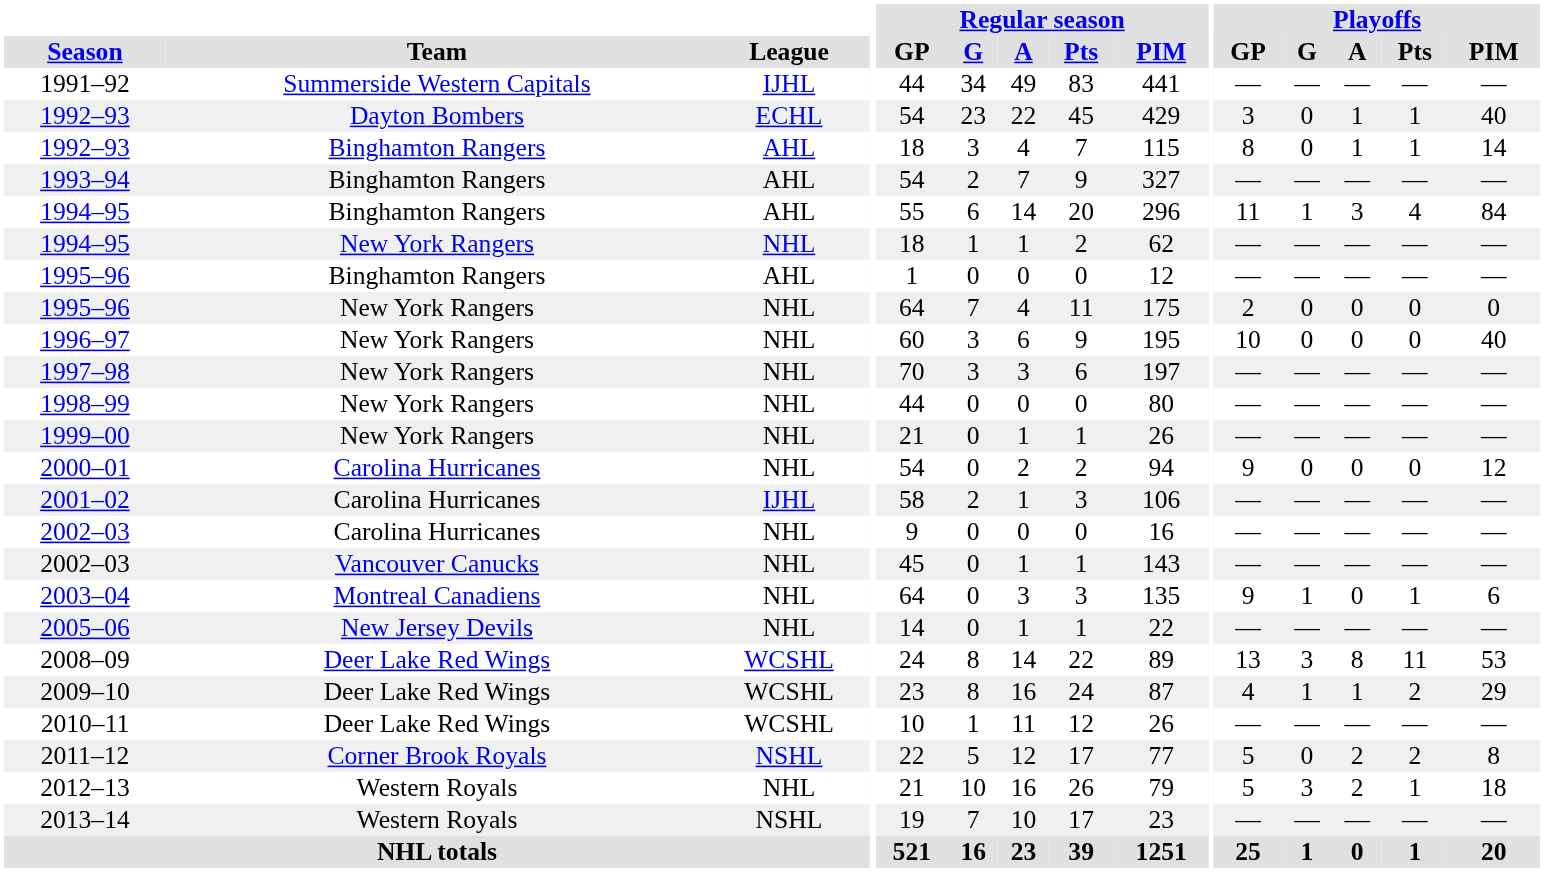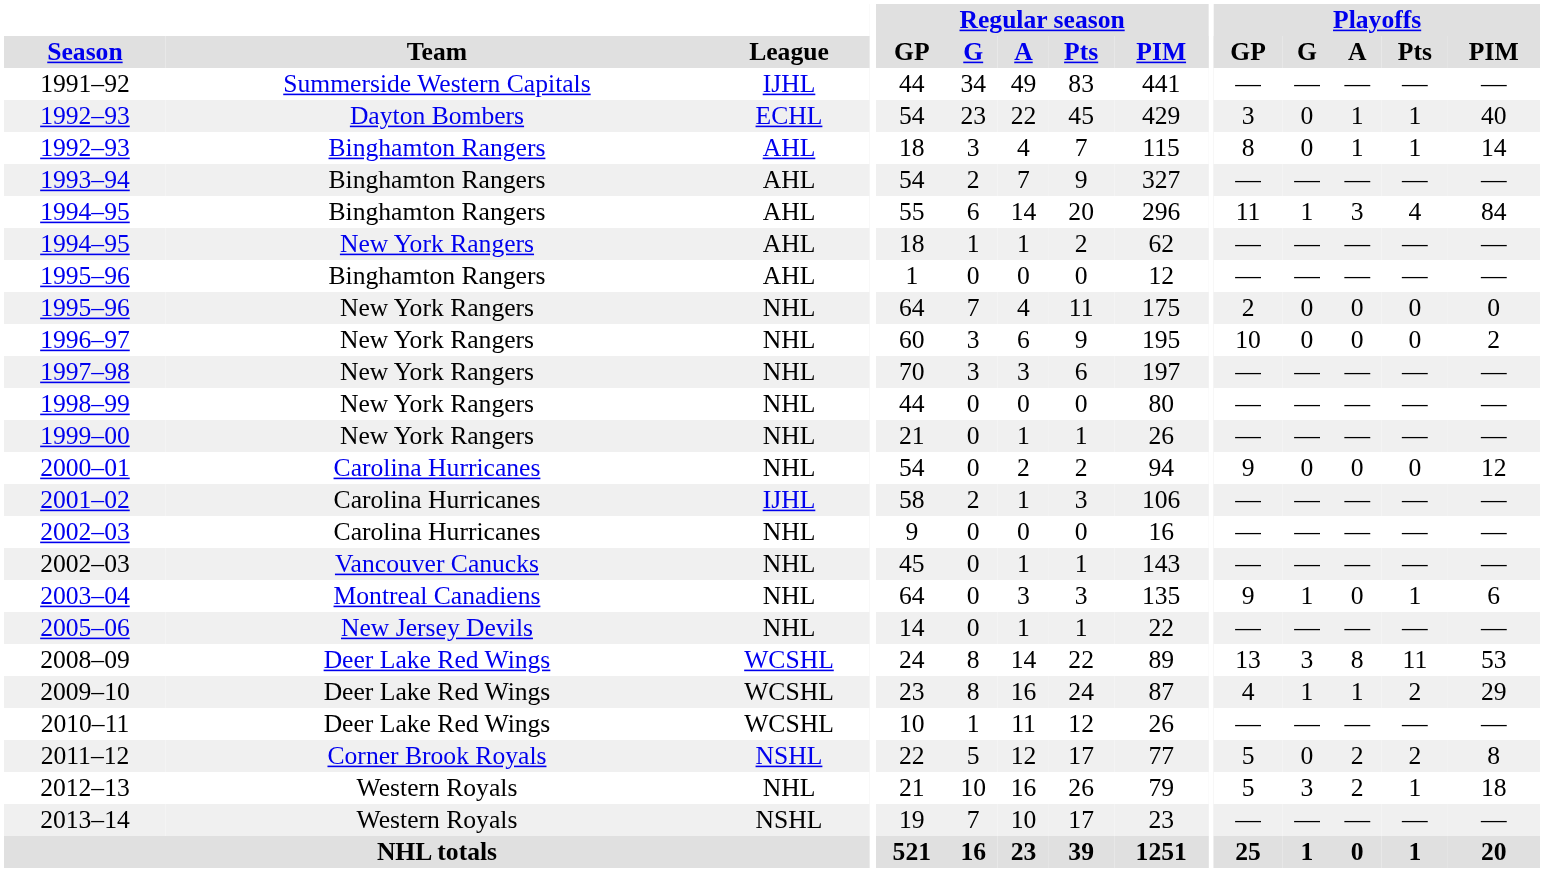 <table border="0" cellpadding="1" cellspacing="0" style="text-align:center; width:60em;">
 <tr bgcolor="#e0e0e0">
 <th colspan="3" bgcolor="#ffffff"></th>
 <th rowspan="100" bgcolor="#ffffff"></th>
 <th colspan="5"><a href='#'>Regular season</a></th>
 <th rowspan="100" bgcolor="#ffffff"></th>
 <th colspan="5"><a href='#'>Playoffs</a></th>
 </tr>
 <tr bgcolor="#e0e0e0">
 <th><a href='#'>Season</a></th>
 <th>Team</th>
 <th>League</th>
 <th>GP</th>
 <th><a href='#'>G</a></th>
 <th><a href='#'>A</a></th>
 <th><a href='#'>Pts</a></th>
 <th><a href='#'>PIM</a></th>
 <th>GP</th>
 <th>G</th>
 <th>A</th>
 <th>Pts</th>
 <th>PIM</th>
 </tr>
 <tr>
 <td>1991–92</td>
 <td><a href='#'>Summerside Western Capitals</a></td>
 <td><a href='#'>IJHL</a></td>
 <td>44</td>
 <td>34</td>
 <td>49</td>
 <td>83</td>
 <td>441</td>
 <td>—</td>
 <td>—</td>
 <td>—</td>
 <td>—</td>
 <td>—</td>
 </tr>
 <tr bgcolor="#f0f0f0">
 <td><a href='#'>1992–93</a></td>
 <td><a href='#'>Dayton Bombers</a></td>
 <td><a href='#'>ECHL</a></td>
 <td>54</td>
 <td>23</td>
 <td>22</td>
 <td>45</td>
 <td>429</td>
 <td>3</td>
 <td>0</td>
 <td>1</td>
 <td>1</td>
 <td>40</td>
 </tr>
 <tr>
 <td><a href='#'>1992–93</a></td>
 <td><a href='#'>Binghamton Rangers</a></td>
 <td><a href='#'>AHL</a></td>
 <td>18</td>
 <td>3</td>
 <td>4</td>
 <td>7</td>
 <td>115</td>
 <td>8</td>
 <td>0</td>
 <td>1</td>
 <td>1</td>
 <td>14</td>
 </tr>
 <tr bgcolor="#f0f0f0">
 <td><a href='#'>1993–94</a></td>
 <td>Binghamton Rangers</td>
 <td>AHL</td>
 <td>54</td>
 <td>2</td>
 <td>7</td>
 <td>9</td>
 <td>327</td>
 <td>—</td>
 <td>—</td>
 <td>—</td>
 <td>—</td>
 <td>—</td>
 </tr>
 <tr>
 <td><a href='#'>1994–95</a></td>
 <td>Binghamton Rangers</td>
 <td>AHL</td>
 <td>55</td>
 <td>6</td>
 <td>14</td>
 <td>20</td>
 <td>296</td>
 <td>11</td>
 <td>1</td>
 <td>3</td>
 <td>4</td>
 <td>84</td>
 </tr>
 <tr bgcolor="#f0f0f0">
 <td><a href='#'>1994–95</a></td>
 <td><a href='#'>New York Rangers</a></td>
-<td><a href='#'>NHL</a></td>
+<td>AHL</td>
 <td>18</td>
 <td>1</td>
 <td>1</td>
 <td>2</td>
 <td>62</td>
 <td>—</td>
 <td>—</td>
 <td>—</td>
 <td>—</td>
 <td>—</td>
 </tr>
 <tr>
 <td><a href='#'>1995–96</a></td>
 <td>Binghamton Rangers</td>
 <td>AHL</td>
 <td>1</td>
 <td>0</td>
 <td>0</td>
 <td>0</td>
 <td>12</td>
 <td>—</td>
 <td>—</td>
 <td>—</td>
 <td>—</td>
 <td>—</td>
 </tr>
 <tr bgcolor="#f0f0f0">
 <td><a href='#'>1995–96</a></td>
 <td>New York Rangers</td>
 <td>NHL</td>
 <td>64</td>
 <td>7</td>
 <td>4</td>
 <td>11</td>
 <td>175</td>
 <td>2</td>
 <td>0</td>
 <td>0</td>
 <td>0</td>
 <td>0</td>
 </tr>
 <tr>
 <td><a href='#'>1996–97</a></td>
 <td>New York Rangers</td>
 <td>NHL</td>
 <td>60</td>
 <td>3</td>
 <td>6</td>
 <td>9</td>
 <td>195</td>
 <td>10</td>
 <td>0</td>
 <td>0</td>
 <td>0</td>
-<td>40</td>
+<td>2</td>
 </tr>
 <tr bgcolor="#f0f0f0">
 <td><a href='#'>1997–98</a></td>
 <td>New York Rangers</td>
 <td>NHL</td>
 <td>70</td>
 <td>3</td>
 <td>3</td>
 <td>6</td>
 <td>197</td>
 <td>—</td>
 <td>—</td>
 <td>—</td>
 <td>—</td>
 <td>—</td>
 </tr>
 <tr>
 <td><a href='#'>1998–99</a></td>
 <td>New York Rangers</td>
 <td>NHL</td>
 <td>44</td>
 <td>0</td>
 <td>0</td>
 <td>0</td>
 <td>80</td>
 <td>—</td>
 <td>—</td>
 <td>—</td>
 <td>—</td>
 <td>—</td>
 </tr>
 <tr bgcolor="#f0f0f0">
 <td><a href='#'>1999–00</a></td>
 <td>New York Rangers</td>
 <td>NHL</td>
 <td>21</td>
 <td>0</td>
 <td>1</td>
 <td>1</td>
 <td>26</td>
 <td>—</td>
 <td>—</td>
 <td>—</td>
 <td>—</td>
 <td>—</td>
 </tr>
 <tr>
 <td><a href='#'>2000–01</a></td>
 <td><a href='#'>Carolina Hurricanes</a></td>
 <td>NHL</td>
 <td>54</td>
 <td>0</td>
 <td>2</td>
 <td>2</td>
 <td>94</td>
 <td>9</td>
 <td>0</td>
 <td>0</td>
 <td>0</td>
 <td>12</td>
 </tr>
 <tr bgcolor="#f0f0f0">
 <td><a href='#'>2001–02</a></td>
 <td>Carolina Hurricanes</td>
 <td><a href='#'>IJHL</a></td>
 <td>58</td>
 <td>2</td>
 <td>1</td>
 <td>3</td>
 <td>106</td>
 <td>—</td>
 <td>—</td>
 <td>—</td>
 <td>—</td>
 <td>—</td>
 </tr>
 <tr>
 <td><a href='#'>2002–03</a></td>
 <td>Carolina Hurricanes</td>
 <td>NHL</td>
 <td>9</td>
 <td>0</td>
 <td>0</td>
 <td>0</td>
 <td>16</td>
 <td>—</td>
 <td>—</td>
 <td>—</td>
 <td>—</td>
 <td>—</td>
 </tr>
 <tr bgcolor="#f0f0f0">
 <td>2002–03</td>
 <td><a href='#'>Vancouver Canucks</a></td>
 <td>NHL</td>
 <td>45</td>
 <td>0</td>
 <td>1</td>
 <td>1</td>
 <td>143</td>
 <td>—</td>
 <td>—</td>
 <td>—</td>
 <td>—</td>
 <td>—</td>
 </tr>
 <tr>
 <td><a href='#'>2003–04</a></td>
 <td><a href='#'>Montreal Canadiens</a></td>
 <td>NHL</td>
 <td>64</td>
 <td>0</td>
 <td>3</td>
 <td>3</td>
 <td>135</td>
 <td>9</td>
 <td>1</td>
 <td>0</td>
 <td>1</td>
 <td>6</td>
 </tr>
 <tr bgcolor="#f0f0f0">
 <td><a href='#'>2005–06</a></td>
 <td><a href='#'>New Jersey Devils</a></td>
 <td>NHL</td>
 <td>14</td>
 <td>0</td>
 <td>1</td>
 <td>1</td>
 <td>22</td>
 <td>—</td>
 <td>—</td>
 <td>—</td>
 <td>—</td>
 <td>—</td>
 </tr>
 <tr>
 <td>2008–09</td>
 <td><a href='#'>Deer Lake Red Wings</a></td>
 <td><a href='#'>WCSHL</a></td>
 <td>24</td>
 <td>8</td>
 <td>14</td>
 <td>22</td>
 <td>89</td>
 <td>13</td>
 <td>3</td>
 <td>8</td>
 <td>11</td>
 <td>53</td>
 </tr>
 <tr bgcolor="#f0f0f0">
 <td>2009–10</td>
 <td>Deer Lake Red Wings</td>
 <td>WCSHL</td>
 <td>23</td>
 <td>8</td>
 <td>16</td>
 <td>24</td>
 <td>87</td>
 <td>4</td>
 <td>1</td>
 <td>1</td>
 <td>2</td>
 <td>29</td>
 </tr>
 <tr>
 <td>2010–11</td>
 <td>Deer Lake Red Wings</td>
 <td>WCSHL</td>
 <td>10</td>
 <td>1</td>
 <td>11</td>
 <td>12</td>
 <td>26</td>
 <td>—</td>
 <td>—</td>
 <td>—</td>
 <td>—</td>
 <td>—</td>
 </tr>
 <tr bgcolor="#f0f0f0">
 <td>2011–12</td>
 <td><a href='#'>Corner Brook Royals</a></td>
 <td><a href='#'>NSHL</a></td>
 <td>22</td>
 <td>5</td>
 <td>12</td>
 <td>17</td>
 <td>77</td>
 <td>5</td>
 <td>0</td>
 <td>2</td>
 <td>2</td>
 <td>8</td>
 </tr>
 <tr>
 <td>2012–13</td>
 <td>Western Royals</td>
 <td>NHL</td>
 <td>21</td>
 <td>10</td>
 <td>16</td>
 <td>26</td>
 <td>79</td>
 <td>5</td>
 <td>3</td>
 <td>2</td>
 <td>1</td>
 <td>18</td>
 </tr>
 <tr bgcolor="#f0f0f0">
 <td>2013–14</td>
 <td>Western Royals</td>
 <td>NSHL</td>
 <td>19</td>
 <td>7</td>
 <td>10</td>
 <td>17</td>
 <td>23</td>
 <td>—</td>
 <td>—</td>
 <td>—</td>
 <td>—</td>
 <td>—</td>
 </tr>
 <tr bgcolor="#e0e0e0">
 <th colspan="3">NHL totals</th>
 <th>521</th>
 <th>16</th>
 <th>23</th>
 <th>39</th>
 <th>1251</th>
 <th>25</th>
 <th>1</th>
 <th>0</th>
 <th>1</th>
 <th>20</th>
 </tr>
 </table>
